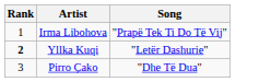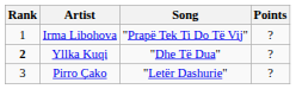 <table class="wikitable">
 <tr>
 <th>Rank</th>
 <th>Artist</th>
 <th>Song</th>
+<th>Points</th>
 </tr>
 <tr style="text-align:center;">
 <td>1</td>
 <td><a href='#'>Irma Libohova</a></td>
 <td>"<a href='#'>Prapë Tek Ti Do Të Vij</a>"</td>
+<td>?</td>
 </tr>
 <tr style="text-align:center;">
 <td><strong>2</strong></td>
 <td><a href='#'>Yllka Kuqi</a></td>
-<td>"<a href='#'>Letër Dashurie</a>"</td>
+<td>"<a href='#'>Dhe Të Dua</a>"</td>
+<td>?</td>
 </tr>
 <tr style="text-align:center;">
 <td>3</td>
 <td><a href='#'>Pirro Çako</a></td>
-<td>"<a href='#'>Dhe Të Dua</a>"</td>
+<td>"<a href='#'>Letër Dashurie</a>"</td>
+<td>?</td>
 </tr>
 </table>
